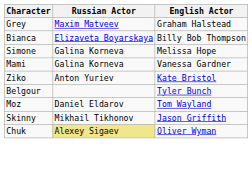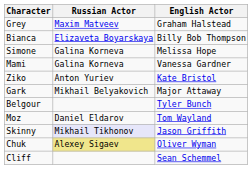 <table class="wikitable">
 <tr>
 <th>Character</th>
 <th>Russian Actor</th>
 <th>English Actor</th>
 </tr>
 <tr>
 <td>Grey</td>
 <td><a href='#'>Maxim Matveev</a></td>
 <td>Graham Halstead</td>
 </tr>
 <tr>
 <td>Bianca</td>
 <td><a href='#'>Elizaveta Boyarskaya</a></td>
 <td>Billy Bob Thompson</td>
 </tr>
 <tr>
 <td>Simone</td>
 <td>Galina Korneva</td>
 <td>Melissa Hope</td>
 </tr>
 <tr>
 <td>Mami</td>
 <td>Galina Korneva</td>
 <td>Vanessa Gardner</td>
 </tr>
 <tr>
 <td>Ziko</td>
 <td>Anton Yuriev</td>
 <td><a href='#'>Kate Bristol</a></td>
 </tr>
 <tr>
+<td>Gark</td>
+<td>Mikhail Belyakovich</td>
+<td>Major Attaway</td>
+</tr>
+<tr>
 <td>Belgour</td>
 <td></td>
 <td><a href='#'>Tyler Bunch</a></td>
 </tr>
 <tr>
 <td>Moz</td>
 <td>Daniel Eldarov</td>
 <td><a href='#'>Tom Wayland</a></td>
 </tr>
 <tr>
 <td>Skinny</td>
-<td>Mikhail Tikhonov</td>
+<td style="background: lavender;">Mikhail Tikhonov</td>
 <td><a href='#'>Jason Griffith</a></td>
 </tr>
 <tr>
 <td>Chuk</td>
 <td style="background: khaki;">Alexey Sigaev</td>
 <td><a href='#'>Oliver Wyman</a></td>
 </tr>
+<tr>
+<td>Cliff</td>
+<td></td>
+<td><a href='#'>Sean Schemmel</a></td>
+</tr>
 </table>
